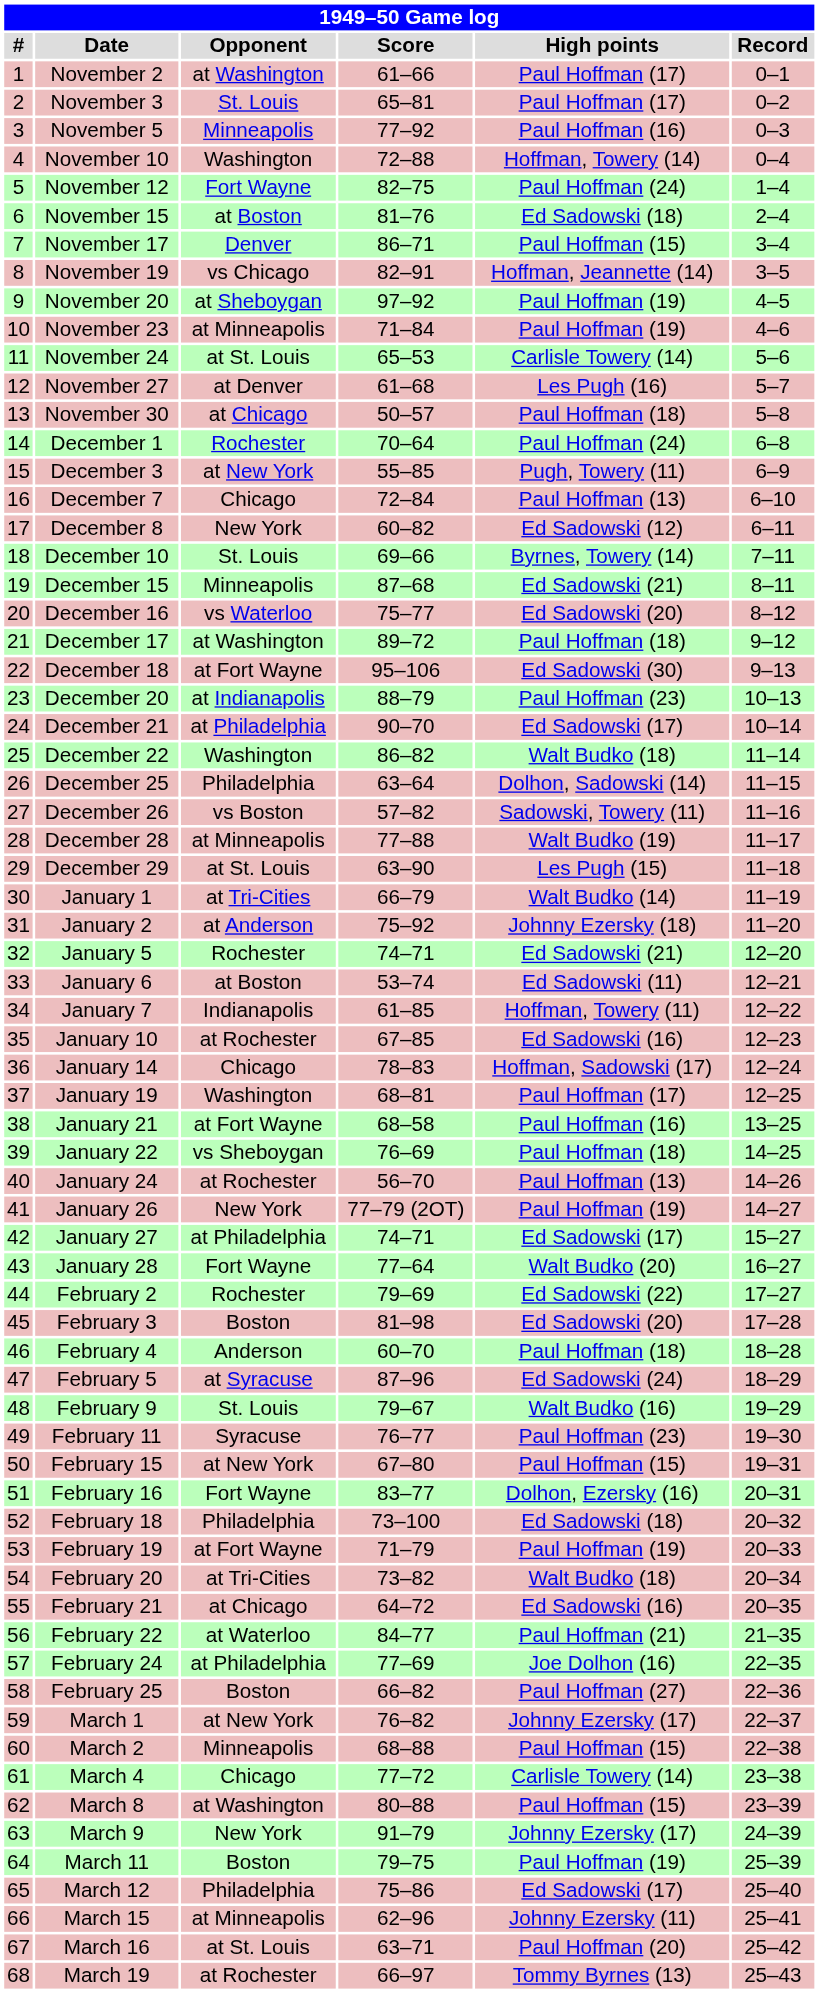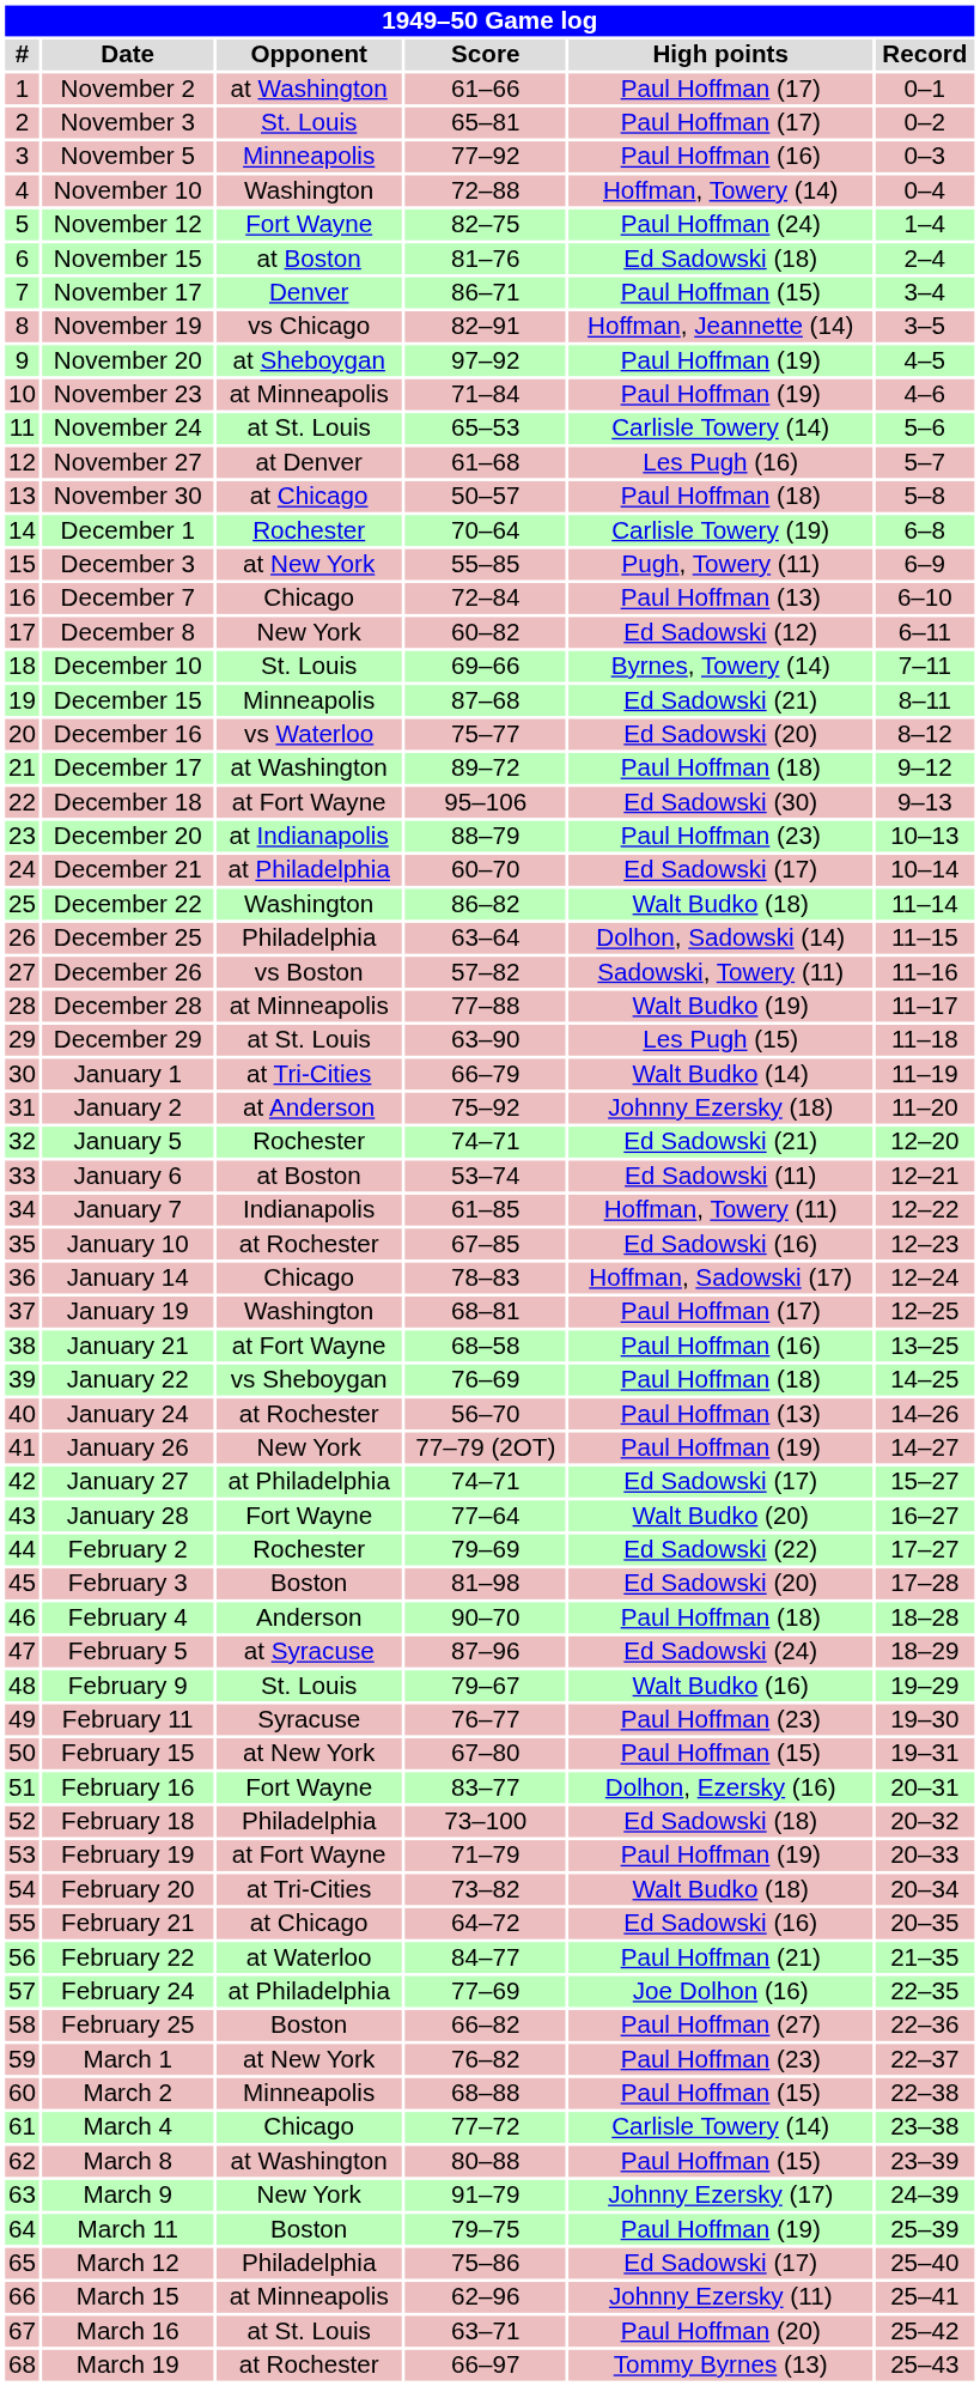 <table class="toccolours collapsible" width=50% style="clear:both; margin:1.5em auto; text-align:center">
 <tr>
 <th colspan=11 style="background:#0000FF; color:white;">1949–50 Game log</th>
 </tr>
 <tr align="center" bgcolor="#dddddd">
 <td><strong>#</strong></td>
 <td><strong>Date</strong></td>
 <td><strong>Opponent</strong></td>
 <td><strong>Score</strong></td>
 <td><strong>High points</strong></td>
 <td><strong>Record</strong></td>
 </tr>
 <tr align="center" bgcolor="edbebf">
 <td>1</td>
 <td>November 2</td>
 <td>at <a href='#'>Washington</a></td>
 <td>61–66</td>
 <td><a href='#'>Paul Hoffman</a> (17)</td>
 <td>0–1</td>
 </tr>
 <tr align="center" bgcolor="edbebf">
 <td>2</td>
 <td>November 3</td>
 <td><a href='#'>St. Louis</a></td>
 <td>65–81</td>
 <td><a href='#'>Paul Hoffman</a> (17)</td>
 <td>0–2</td>
 </tr>
 <tr align="center" bgcolor="edbebf">
 <td>3</td>
 <td>November 5</td>
 <td><a href='#'>Minneapolis</a></td>
 <td>77–92</td>
 <td><a href='#'>Paul Hoffman</a> (16)</td>
 <td>0–3</td>
 </tr>
 <tr align="center" bgcolor="edbebf">
 <td>4</td>
 <td>November 10</td>
 <td>Washington</td>
 <td>72–88</td>
 <td><a href='#'>Hoffman</a>, <a href='#'>Towery</a> (14)</td>
 <td>0–4</td>
 </tr>
 <tr align="center" bgcolor="bbffbb">
 <td>5</td>
 <td>November 12</td>
 <td><a href='#'>Fort Wayne</a></td>
 <td>82–75</td>
 <td><a href='#'>Paul Hoffman</a> (24)</td>
 <td>1–4</td>
 </tr>
 <tr align="center" bgcolor="bbffbb">
 <td>6</td>
 <td>November 15</td>
 <td>at <a href='#'>Boston</a></td>
 <td>81–76</td>
 <td><a href='#'>Ed Sadowski</a> (18)</td>
 <td>2–4</td>
 </tr>
 <tr align="center" bgcolor="bbffbb">
 <td>7</td>
 <td>November 17</td>
 <td><a href='#'>Denver</a></td>
 <td>86–71</td>
 <td><a href='#'>Paul Hoffman</a> (15)</td>
 <td>3–4</td>
 </tr>
 <tr align="center" bgcolor="edbebf">
 <td>8</td>
 <td>November 19</td>
 <td>vs Chicago</td>
 <td>82–91</td>
 <td><a href='#'>Hoffman</a>, <a href='#'>Jeannette</a> (14)</td>
 <td>3–5</td>
 </tr>
 <tr align="center" bgcolor="bbffbb">
 <td>9</td>
 <td>November 20</td>
 <td>at <a href='#'>Sheboygan</a></td>
 <td>97–92</td>
 <td><a href='#'>Paul Hoffman</a> (19)</td>
 <td>4–5</td>
 </tr>
 <tr align="center" bgcolor="edbebf">
 <td>10</td>
 <td>November 23</td>
 <td>at Minneapolis</td>
 <td>71–84</td>
 <td><a href='#'>Paul Hoffman</a> (19)</td>
 <td>4–6</td>
 </tr>
 <tr align="center" bgcolor="bbffbb">
 <td>11</td>
 <td>November 24</td>
 <td>at St. Louis</td>
 <td>65–53</td>
 <td><a href='#'>Carlisle Towery</a> (14)</td>
 <td>5–6</td>
 </tr>
 <tr align="center" bgcolor="edbebf">
 <td>12</td>
 <td>November 27</td>
 <td>at Denver</td>
 <td>61–68</td>
 <td><a href='#'>Les Pugh</a> (16)</td>
 <td>5–7</td>
 </tr>
 <tr align="center" bgcolor="edbebf">
 <td>13</td>
 <td>November 30</td>
 <td>at <a href='#'>Chicago</a></td>
 <td>50–57</td>
 <td><a href='#'>Paul Hoffman</a> (18)</td>
 <td>5–8</td>
 </tr>
 <tr align="center" bgcolor="bbffbb">
 <td>14</td>
 <td>December 1</td>
 <td><a href='#'>Rochester</a></td>
 <td>70–64</td>
-<td><a href='#'>Paul Hoffman</a> (24)</td>
+<td><a href='#'>Carlisle Towery</a> (19)</td>
 <td>6–8</td>
 </tr>
 <tr align="center" bgcolor="edbebf">
 <td>15</td>
 <td>December 3</td>
 <td>at <a href='#'>New York</a></td>
 <td>55–85</td>
 <td><a href='#'>Pugh</a>, <a href='#'>Towery</a> (11)</td>
 <td>6–9</td>
 </tr>
 <tr align="center" bgcolor="edbebf">
 <td>16</td>
 <td>December 7</td>
 <td>Chicago</td>
 <td>72–84</td>
 <td><a href='#'>Paul Hoffman</a> (13)</td>
 <td>6–10</td>
 </tr>
 <tr align="center" bgcolor="edbebf">
 <td>17</td>
 <td>December 8</td>
 <td>New York</td>
 <td>60–82</td>
 <td><a href='#'>Ed Sadowski</a> (12)</td>
 <td>6–11</td>
 </tr>
 <tr align="center" bgcolor="bbffbb">
 <td>18</td>
 <td>December 10</td>
 <td>St. Louis</td>
 <td>69–66</td>
 <td><a href='#'>Byrnes</a>, <a href='#'>Towery</a> (14)</td>
 <td>7–11</td>
 </tr>
 <tr align="center" bgcolor="bbffbb">
 <td>19</td>
 <td>December 15</td>
 <td>Minneapolis</td>
 <td>87–68</td>
 <td><a href='#'>Ed Sadowski</a> (21)</td>
 <td>8–11</td>
 </tr>
 <tr align="center" bgcolor="edbebf">
 <td>20</td>
 <td>December 16</td>
 <td>vs <a href='#'>Waterloo</a></td>
 <td>75–77</td>
 <td><a href='#'>Ed Sadowski</a> (20)</td>
 <td>8–12</td>
 </tr>
 <tr align="center" bgcolor="bbffbb">
 <td>21</td>
 <td>December 17</td>
 <td>at Washington</td>
 <td>89–72</td>
 <td><a href='#'>Paul Hoffman</a> (18)</td>
 <td>9–12</td>
 </tr>
 <tr align="center" bgcolor="edbebf">
 <td>22</td>
 <td>December 18</td>
 <td>at Fort Wayne</td>
 <td>95–106</td>
 <td><a href='#'>Ed Sadowski</a> (30)</td>
 <td>9–13</td>
 </tr>
 <tr align="center" bgcolor="bbffbb">
 <td>23</td>
 <td>December 20</td>
 <td>at <a href='#'>Indianapolis</a></td>
 <td>88–79</td>
 <td><a href='#'>Paul Hoffman</a> (23)</td>
 <td>10–13</td>
 </tr>
 <tr align="center" bgcolor="edbebf">
 <td>24</td>
 <td>December 21</td>
 <td>at <a href='#'>Philadelphia</a></td>
-<td>90–70</td>
+<td>60–70</td>
 <td><a href='#'>Ed Sadowski</a> (17)</td>
 <td>10–14</td>
 </tr>
 <tr align="center" bgcolor="bbffbb">
 <td>25</td>
 <td>December 22</td>
 <td>Washington</td>
 <td>86–82</td>
 <td><a href='#'>Walt Budko</a> (18)</td>
 <td>11–14</td>
 </tr>
 <tr align="center" bgcolor="edbebf">
 <td>26</td>
 <td>December 25</td>
 <td>Philadelphia</td>
 <td>63–64</td>
 <td><a href='#'>Dolhon</a>, <a href='#'>Sadowski</a> (14)</td>
 <td>11–15</td>
 </tr>
 <tr align="center" bgcolor="edbebf">
 <td>27</td>
 <td>December 26</td>
 <td>vs Boston</td>
 <td>57–82</td>
 <td><a href='#'>Sadowski</a>, <a href='#'>Towery</a> (11)</td>
 <td>11–16</td>
 </tr>
 <tr align="center" bgcolor="edbebf">
 <td>28</td>
 <td>December 28</td>
 <td>at Minneapolis</td>
 <td>77–88</td>
 <td><a href='#'>Walt Budko</a> (19)</td>
 <td>11–17</td>
 </tr>
 <tr align="center" bgcolor="edbebf">
 <td>29</td>
 <td>December 29</td>
 <td>at St. Louis</td>
 <td>63–90</td>
 <td><a href='#'>Les Pugh</a> (15)</td>
 <td>11–18</td>
 </tr>
 <tr align="center" bgcolor="edbebf">
 <td>30</td>
 <td>January 1</td>
 <td>at <a href='#'>Tri-Cities</a></td>
 <td>66–79</td>
 <td><a href='#'>Walt Budko</a> (14)</td>
 <td>11–19</td>
 </tr>
 <tr align="center" bgcolor="edbebf">
 <td>31</td>
 <td>January 2</td>
 <td>at <a href='#'>Anderson</a></td>
 <td>75–92</td>
 <td><a href='#'>Johnny Ezersky</a> (18)</td>
 <td>11–20</td>
 </tr>
 <tr align="center" bgcolor="bbffbb">
 <td>32</td>
 <td>January 5</td>
 <td>Rochester</td>
 <td>74–71</td>
 <td><a href='#'>Ed Sadowski</a> (21)</td>
 <td>12–20</td>
 </tr>
 <tr align="center" bgcolor="edbebf">
 <td>33</td>
 <td>January 6</td>
 <td>at Boston</td>
 <td>53–74</td>
 <td><a href='#'>Ed Sadowski</a> (11)</td>
 <td>12–21</td>
 </tr>
 <tr align="center" bgcolor="edbebf">
 <td>34</td>
 <td>January 7</td>
 <td>Indianapolis</td>
 <td>61–85</td>
 <td><a href='#'>Hoffman</a>, <a href='#'>Towery</a> (11)</td>
 <td>12–22</td>
 </tr>
 <tr align="center" bgcolor="edbebf">
 <td>35</td>
 <td>January 10</td>
 <td>at Rochester</td>
 <td>67–85</td>
 <td><a href='#'>Ed Sadowski</a> (16)</td>
 <td>12–23</td>
 </tr>
 <tr align="center" bgcolor="edbebf">
 <td>36</td>
 <td>January 14</td>
 <td>Chicago</td>
 <td>78–83</td>
 <td><a href='#'>Hoffman</a>, <a href='#'>Sadowski</a> (17)</td>
 <td>12–24</td>
 </tr>
 <tr align="center" bgcolor="edbebf">
 <td>37</td>
 <td>January 19</td>
 <td>Washington</td>
 <td>68–81</td>
 <td><a href='#'>Paul Hoffman</a> (17)</td>
 <td>12–25</td>
 </tr>
 <tr align="center" bgcolor="bbffbb">
 <td>38</td>
 <td>January 21</td>
 <td>at Fort Wayne</td>
 <td>68–58</td>
 <td><a href='#'>Paul Hoffman</a> (16)</td>
 <td>13–25</td>
 </tr>
 <tr align="center" bgcolor="bbffbb">
 <td>39</td>
 <td>January 22</td>
 <td>vs Sheboygan</td>
 <td>76–69</td>
 <td><a href='#'>Paul Hoffman</a> (18)</td>
 <td>14–25</td>
 </tr>
 <tr align="center" bgcolor="edbebf">
 <td>40</td>
 <td>January 24</td>
 <td>at Rochester</td>
 <td>56–70</td>
 <td><a href='#'>Paul Hoffman</a> (13)</td>
 <td>14–26</td>
 </tr>
 <tr align="center" bgcolor="edbebf">
 <td>41</td>
 <td>January 26</td>
 <td>New York</td>
 <td>77–79 (2OT)</td>
 <td><a href='#'>Paul Hoffman</a> (19)</td>
 <td>14–27</td>
 </tr>
 <tr align="center" bgcolor="bbffbb">
 <td>42</td>
 <td>January 27</td>
 <td>at Philadelphia</td>
 <td>74–71</td>
 <td><a href='#'>Ed Sadowski</a> (17)</td>
 <td>15–27</td>
 </tr>
 <tr align="center" bgcolor="bbffbb">
 <td>43</td>
 <td>January 28</td>
 <td>Fort Wayne</td>
 <td>77–64</td>
 <td><a href='#'>Walt Budko</a> (20)</td>
 <td>16–27</td>
 </tr>
 <tr align="center" bgcolor="bbffbb">
 <td>44</td>
 <td>February 2</td>
 <td>Rochester</td>
 <td>79–69</td>
 <td><a href='#'>Ed Sadowski</a> (22)</td>
 <td>17–27</td>
 </tr>
 <tr align="center" bgcolor="edbebf">
 <td>45</td>
 <td>February 3</td>
 <td>Boston</td>
 <td>81–98</td>
 <td><a href='#'>Ed Sadowski</a> (20)</td>
 <td>17–28</td>
 </tr>
 <tr align="center" bgcolor="bbffbb">
 <td>46</td>
 <td>February 4</td>
 <td>Anderson</td>
-<td>60–70</td>
+<td>90–70</td>
 <td><a href='#'>Paul Hoffman</a> (18)</td>
 <td>18–28</td>
 </tr>
 <tr align="center" bgcolor="edbebf">
 <td>47</td>
 <td>February 5</td>
 <td>at <a href='#'>Syracuse</a></td>
 <td>87–96</td>
 <td><a href='#'>Ed Sadowski</a> (24)</td>
 <td>18–29</td>
 </tr>
 <tr align="center" bgcolor="bbffbb">
 <td>48</td>
 <td>February 9</td>
 <td>St. Louis</td>
 <td>79–67</td>
 <td><a href='#'>Walt Budko</a> (16)</td>
 <td>19–29</td>
 </tr>
 <tr align="center" bgcolor="edbebf">
 <td>49</td>
 <td>February 11</td>
 <td>Syracuse</td>
 <td>76–77</td>
 <td><a href='#'>Paul Hoffman</a> (23)</td>
 <td>19–30</td>
 </tr>
 <tr align="center" bgcolor="edbebf">
 <td>50</td>
 <td>February 15</td>
 <td>at New York</td>
 <td>67–80</td>
 <td><a href='#'>Paul Hoffman</a> (15)</td>
 <td>19–31</td>
 </tr>
 <tr align="center" bgcolor="bbffbb">
 <td>51</td>
 <td>February 16</td>
 <td>Fort Wayne</td>
 <td>83–77</td>
 <td><a href='#'>Dolhon</a>, <a href='#'>Ezersky</a> (16)</td>
 <td>20–31</td>
 </tr>
 <tr align="center" bgcolor="edbebf">
 <td>52</td>
 <td>February 18</td>
 <td>Philadelphia</td>
 <td>73–100</td>
 <td><a href='#'>Ed Sadowski</a> (18)</td>
 <td>20–32</td>
 </tr>
 <tr align="center" bgcolor="edbebf">
 <td>53</td>
 <td>February 19</td>
 <td>at Fort Wayne</td>
 <td>71–79</td>
 <td><a href='#'>Paul Hoffman</a> (19)</td>
 <td>20–33</td>
 </tr>
 <tr align="center" bgcolor="edbebf">
 <td>54</td>
 <td>February 20</td>
 <td>at Tri-Cities</td>
 <td>73–82</td>
 <td><a href='#'>Walt Budko</a> (18)</td>
 <td>20–34</td>
 </tr>
 <tr align="center" bgcolor="edbebf">
 <td>55</td>
 <td>February 21</td>
 <td>at Chicago</td>
 <td>64–72</td>
 <td><a href='#'>Ed Sadowski</a> (16)</td>
 <td>20–35</td>
 </tr>
 <tr align="center" bgcolor="bbffbb">
 <td>56</td>
 <td>February 22</td>
 <td>at Waterloo</td>
 <td>84–77</td>
 <td><a href='#'>Paul Hoffman</a> (21)</td>
 <td>21–35</td>
 </tr>
 <tr align="center" bgcolor="bbffbb">
 <td>57</td>
 <td>February 24</td>
 <td>at Philadelphia</td>
 <td>77–69</td>
 <td><a href='#'>Joe Dolhon</a> (16)</td>
 <td>22–35</td>
 </tr>
 <tr align="center" bgcolor="edbebf">
 <td>58</td>
 <td>February 25</td>
 <td>Boston</td>
 <td>66–82</td>
 <td><a href='#'>Paul Hoffman</a> (27)</td>
 <td>22–36</td>
 </tr>
 <tr align="center" bgcolor="edbebf">
 <td>59</td>
 <td>March 1</td>
 <td>at New York</td>
 <td>76–82</td>
-<td><a href='#'>Johnny Ezersky</a> (17)</td>
+<td><a href='#'>Paul Hoffman</a> (23)</td>
 <td>22–37</td>
 </tr>
 <tr align="center" bgcolor="edbebf">
 <td>60</td>
 <td>March 2</td>
 <td>Minneapolis</td>
 <td>68–88</td>
 <td><a href='#'>Paul Hoffman</a> (15)</td>
 <td>22–38</td>
 </tr>
 <tr align="center" bgcolor="bbffbb">
 <td>61</td>
 <td>March 4</td>
 <td>Chicago</td>
 <td>77–72</td>
 <td><a href='#'>Carlisle Towery</a> (14)</td>
 <td>23–38</td>
 </tr>
 <tr align="center" bgcolor="edbebf">
 <td>62</td>
 <td>March 8</td>
 <td>at Washington</td>
 <td>80–88</td>
 <td><a href='#'>Paul Hoffman</a> (15)</td>
 <td>23–39</td>
 </tr>
 <tr align="center" bgcolor="bbffbb">
 <td>63</td>
 <td>March 9</td>
 <td>New York</td>
 <td>91–79</td>
 <td><a href='#'>Johnny Ezersky</a> (17)</td>
 <td>24–39</td>
 </tr>
 <tr align="center" bgcolor="bbffbb">
 <td>64</td>
 <td>March 11</td>
 <td>Boston</td>
 <td>79–75</td>
 <td><a href='#'>Paul Hoffman</a> (19)</td>
 <td>25–39</td>
 </tr>
 <tr align="center" bgcolor="edbebf">
 <td>65</td>
 <td>March 12</td>
 <td>Philadelphia</td>
 <td>75–86</td>
 <td><a href='#'>Ed Sadowski</a> (17)</td>
 <td>25–40</td>
 </tr>
 <tr align="center" bgcolor="edbebf">
 <td>66</td>
 <td>March 15</td>
 <td>at Minneapolis</td>
 <td>62–96</td>
 <td><a href='#'>Johnny Ezersky</a> (11)</td>
 <td>25–41</td>
 </tr>
 <tr align="center" bgcolor="edbebf">
 <td>67</td>
 <td>March 16</td>
 <td>at St. Louis</td>
 <td>63–71</td>
 <td><a href='#'>Paul Hoffman</a> (20)</td>
 <td>25–42</td>
 </tr>
 <tr align="center" bgcolor="edbebf">
 <td>68</td>
 <td>March 19</td>
 <td>at Rochester</td>
 <td>66–97</td>
 <td><a href='#'>Tommy Byrnes</a> (13)</td>
 <td>25–43</td>
 </tr>
 </table>
